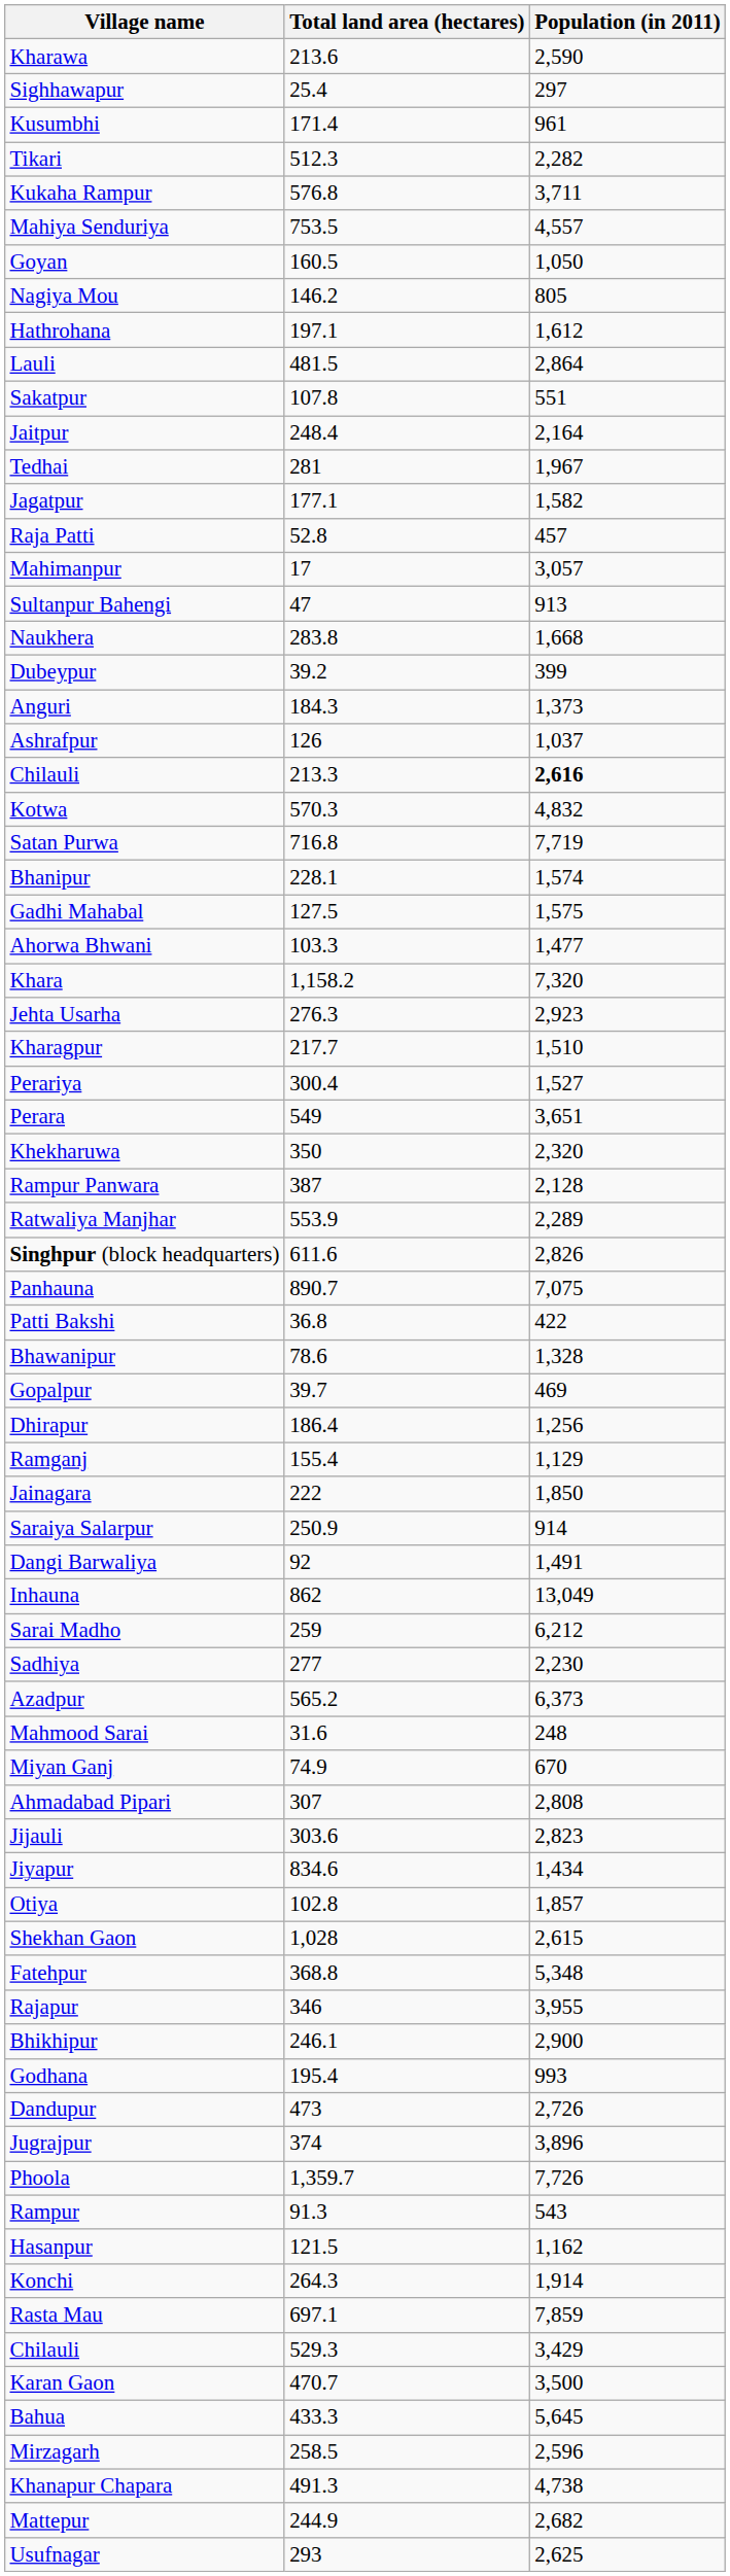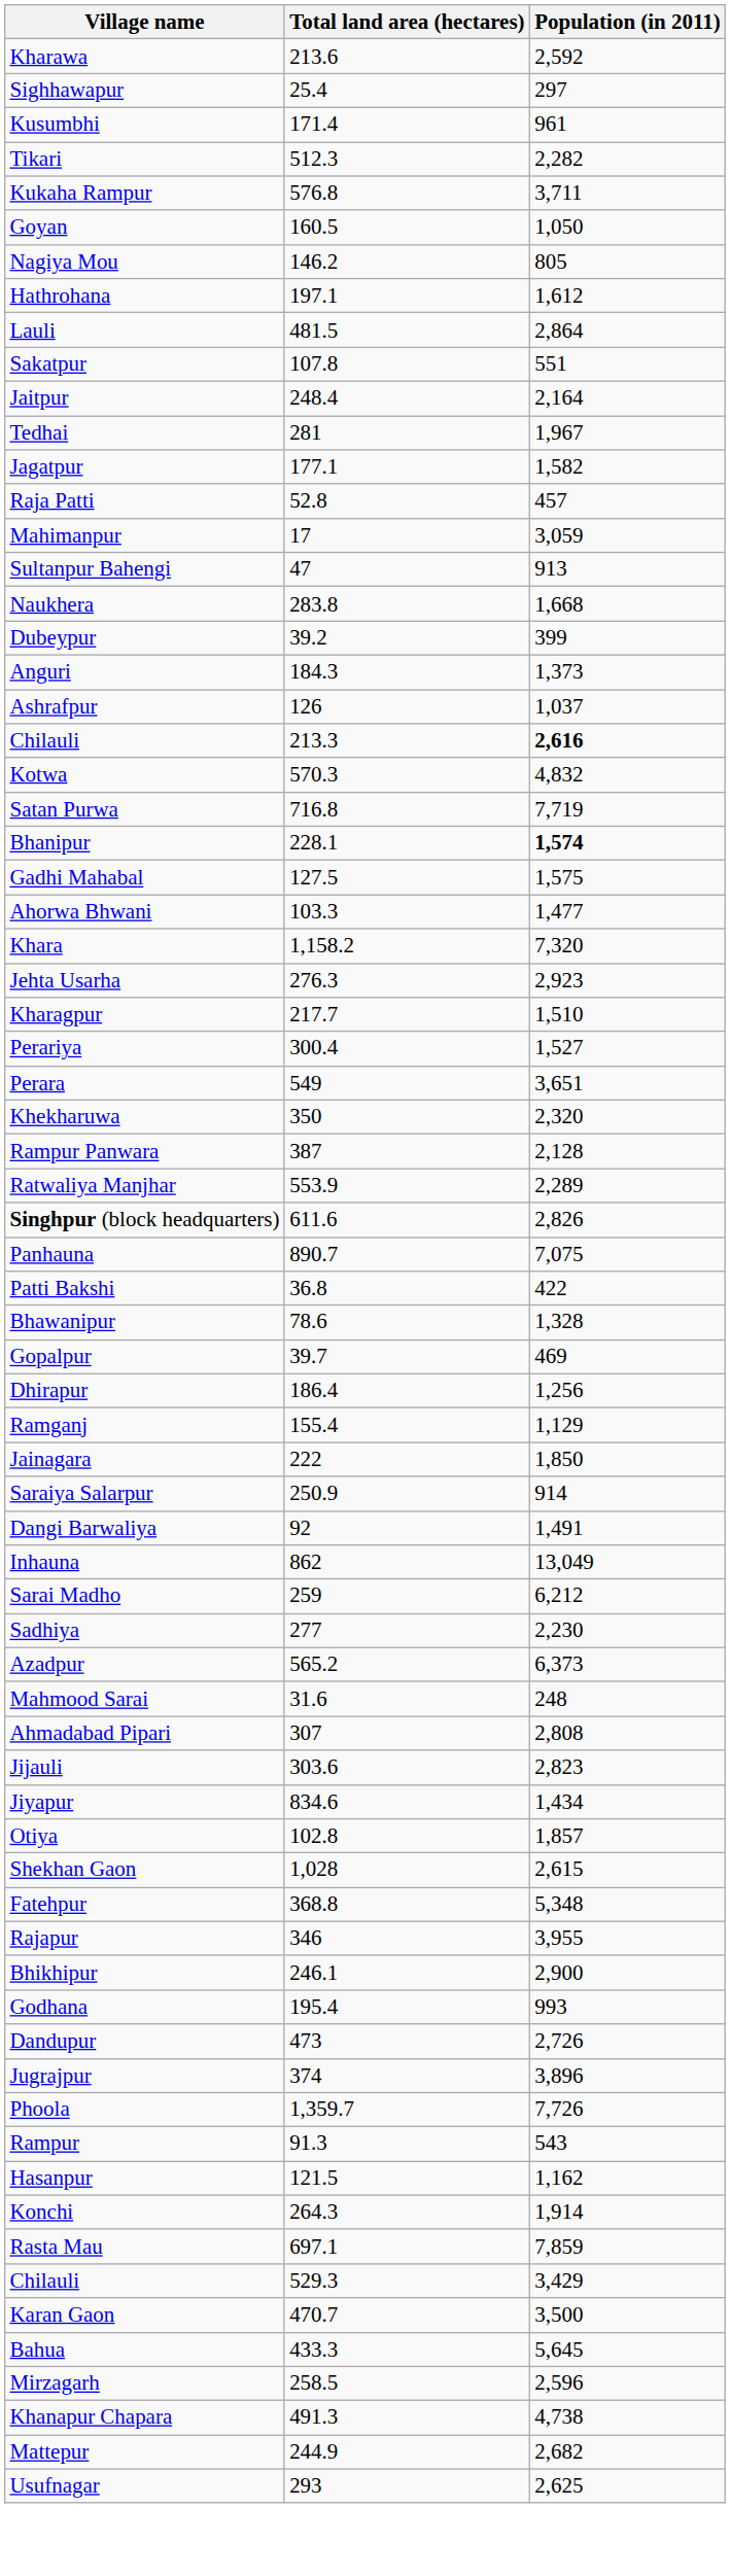 <table class="wikitable sortable">
 <tr>
 <th>Village name</th>
 <th>Total land area (hectares)</th>
 <th>Population (in 2011)</th>
 </tr>
 <tr>
 <td><a href='#'>Kharawa</a></td>
 <td>213.6</td>
-<td>2,590</td>
+<td>2,592</td>
 </tr>
 <tr>
 <td><a href='#'>Sighhawapur</a></td>
 <td>25.4</td>
 <td>297</td>
 </tr>
 <tr>
 <td><a href='#'>Kusumbhi</a></td>
 <td>171.4</td>
 <td>961</td>
 </tr>
 <tr>
 <td><a href='#'>Tikari</a></td>
 <td>512.3</td>
 <td>2,282</td>
 </tr>
 <tr>
 <td><a href='#'>Kukaha Rampur</a></td>
 <td>576.8</td>
 <td>3,711</td>
-</tr>
-<tr>
-<td><a href='#'>Mahiya Senduriya</a></td>
-<td>753.5</td>
-<td>4,557</td>
 </tr>
 <tr>
 <td><a href='#'>Goyan</a></td>
 <td>160.5</td>
 <td>1,050</td>
 </tr>
 <tr>
 <td><a href='#'>Nagiya Mou</a></td>
 <td>146.2</td>
 <td>805</td>
 </tr>
 <tr>
 <td><a href='#'>Hathrohana</a></td>
 <td>197.1</td>
 <td>1,612</td>
 </tr>
 <tr>
 <td><a href='#'>Lauli</a></td>
 <td>481.5</td>
 <td>2,864</td>
 </tr>
 <tr>
 <td><a href='#'>Sakatpur</a></td>
 <td>107.8</td>
 <td>551</td>
 </tr>
 <tr>
 <td><a href='#'>Jaitpur</a></td>
 <td>248.4</td>
 <td>2,164</td>
 </tr>
 <tr>
 <td><a href='#'>Tedhai</a></td>
 <td>281</td>
 <td>1,967</td>
 </tr>
 <tr>
 <td><a href='#'>Jagatpur</a></td>
 <td>177.1</td>
 <td>1,582</td>
 </tr>
 <tr>
 <td><a href='#'>Raja Patti</a></td>
 <td>52.8</td>
 <td>457</td>
 </tr>
 <tr>
 <td><a href='#'>Mahimanpur</a></td>
 <td>17</td>
-<td>3,057</td>
+<td>3,059</td>
 </tr>
 <tr>
 <td><a href='#'>Sultanpur Bahengi</a></td>
 <td>47</td>
 <td>913</td>
 </tr>
 <tr>
 <td><a href='#'>Naukhera</a></td>
 <td>283.8</td>
 <td>1,668</td>
 </tr>
 <tr>
 <td><a href='#'>Dubeypur</a></td>
 <td>39.2</td>
 <td>399</td>
 </tr>
 <tr>
 <td><a href='#'>Anguri</a></td>
 <td>184.3</td>
 <td>1,373</td>
 </tr>
 <tr>
 <td><a href='#'>Ashrafpur</a></td>
 <td>126</td>
 <td>1,037</td>
 </tr>
 <tr>
 <td><a href='#'>Chilauli</a></td>
 <td>213.3</td>
 <td><strong>2,616</strong></td>
 </tr>
 <tr>
 <td><a href='#'>Kotwa</a></td>
 <td>570.3</td>
 <td>4,832</td>
 </tr>
 <tr>
 <td><a href='#'>Satan Purwa</a></td>
 <td>716.8</td>
 <td>7,719</td>
 </tr>
 <tr>
 <td><a href='#'>Bhanipur</a></td>
 <td>228.1</td>
-<td>1,574</td>
+<td><strong>1,574</strong></td>
 </tr>
 <tr>
 <td><a href='#'>Gadhi Mahabal</a></td>
 <td>127.5</td>
 <td>1,575</td>
 </tr>
 <tr>
 <td><a href='#'>Ahorwa Bhwani</a></td>
 <td>103.3</td>
 <td>1,477</td>
 </tr>
 <tr>
 <td><a href='#'>Khara</a></td>
 <td>1,158.2</td>
 <td>7,320</td>
 </tr>
 <tr>
 <td><a href='#'>Jehta Usarha</a></td>
 <td>276.3</td>
 <td>2,923</td>
 </tr>
 <tr>
 <td><a href='#'>Kharagpur</a></td>
 <td>217.7</td>
 <td>1,510</td>
 </tr>
 <tr>
 <td><a href='#'>Perariya</a></td>
 <td>300.4</td>
 <td>1,527</td>
 </tr>
 <tr>
 <td><a href='#'>Perara</a></td>
 <td>549</td>
 <td>3,651</td>
 </tr>
 <tr>
 <td><a href='#'>Khekharuwa</a></td>
 <td>350</td>
 <td>2,320</td>
 </tr>
 <tr>
 <td><a href='#'>Rampur Panwara</a></td>
 <td>387</td>
 <td>2,128</td>
 </tr>
 <tr>
 <td><a href='#'>Ratwaliya Manjhar</a></td>
 <td>553.9</td>
 <td>2,289</td>
 </tr>
 <tr>
 <td><strong>Singhpur</strong> (block headquarters)</td>
 <td>611.6</td>
 <td>2,826</td>
 </tr>
 <tr>
 <td><a href='#'>Panhauna</a></td>
 <td>890.7</td>
 <td>7,075</td>
 </tr>
 <tr>
 <td><a href='#'>Patti Bakshi</a></td>
 <td>36.8</td>
 <td>422</td>
 </tr>
 <tr>
 <td><a href='#'>Bhawanipur</a></td>
 <td>78.6</td>
 <td>1,328</td>
 </tr>
 <tr>
 <td><a href='#'>Gopalpur</a></td>
 <td>39.7</td>
 <td>469</td>
 </tr>
 <tr>
 <td><a href='#'>Dhirapur</a></td>
 <td>186.4</td>
 <td>1,256</td>
 </tr>
 <tr>
 <td><a href='#'>Ramganj</a></td>
 <td>155.4</td>
 <td>1,129</td>
 </tr>
 <tr>
 <td><a href='#'>Jainagara</a></td>
 <td>222</td>
 <td>1,850</td>
 </tr>
 <tr>
 <td><a href='#'>Saraiya Salarpur</a></td>
 <td>250.9</td>
 <td>914</td>
 </tr>
 <tr>
 <td><a href='#'>Dangi Barwaliya</a></td>
 <td>92</td>
 <td>1,491</td>
 </tr>
 <tr>
 <td><a href='#'>Inhauna</a></td>
 <td>862</td>
 <td>13,049</td>
 </tr>
 <tr>
 <td><a href='#'>Sarai Madho</a></td>
 <td>259</td>
 <td>6,212</td>
 </tr>
 <tr>
 <td><a href='#'>Sadhiya</a></td>
 <td>277</td>
 <td>2,230</td>
 </tr>
 <tr>
 <td><a href='#'>Azadpur</a></td>
 <td>565.2</td>
 <td>6,373</td>
 </tr>
 <tr>
 <td><a href='#'>Mahmood Sarai</a></td>
 <td>31.6</td>
 <td>248</td>
 </tr>
 <tr>
-<td><a href='#'>Miyan Ganj</a></td>
-<td>74.9</td>
-<td>670</td>
-</tr>
-<tr>
 <td><a href='#'>Ahmadabad Pipari</a></td>
 <td>307</td>
 <td>2,808</td>
 </tr>
 <tr>
 <td><a href='#'>Jijauli</a></td>
 <td>303.6</td>
 <td>2,823</td>
 </tr>
 <tr>
 <td><a href='#'>Jiyapur</a></td>
 <td>834.6</td>
 <td>1,434</td>
 </tr>
 <tr>
 <td><a href='#'>Otiya</a></td>
 <td>102.8</td>
 <td>1,857</td>
 </tr>
 <tr>
 <td><a href='#'>Shekhan Gaon</a></td>
 <td>1,028</td>
 <td>2,615</td>
 </tr>
 <tr>
 <td><a href='#'>Fatehpur</a></td>
 <td>368.8</td>
 <td>5,348</td>
 </tr>
 <tr>
 <td><a href='#'>Rajapur</a></td>
 <td>346</td>
 <td>3,955</td>
 </tr>
 <tr>
 <td><a href='#'>Bhikhipur</a></td>
 <td>246.1</td>
 <td>2,900</td>
 </tr>
 <tr>
 <td><a href='#'>Godhana</a></td>
 <td>195.4</td>
 <td>993</td>
 </tr>
 <tr>
 <td><a href='#'>Dandupur</a></td>
 <td>473</td>
 <td>2,726</td>
 </tr>
 <tr>
 <td><a href='#'>Jugrajpur</a></td>
 <td>374</td>
 <td>3,896</td>
 </tr>
 <tr>
 <td><a href='#'>Phoola</a></td>
 <td>1,359.7</td>
 <td>7,726</td>
 </tr>
 <tr>
 <td><a href='#'>Rampur</a></td>
 <td>91.3</td>
 <td>543</td>
 </tr>
 <tr>
 <td><a href='#'>Hasanpur</a></td>
 <td>121.5</td>
 <td>1,162</td>
 </tr>
 <tr>
 <td><a href='#'>Konchi</a></td>
 <td>264.3</td>
 <td>1,914</td>
 </tr>
 <tr>
 <td><a href='#'>Rasta Mau</a></td>
 <td>697.1</td>
 <td>7,859</td>
 </tr>
 <tr>
 <td><a href='#'>Chilauli</a></td>
 <td>529.3</td>
 <td>3,429</td>
 </tr>
 <tr>
 <td><a href='#'>Karan Gaon</a></td>
 <td>470.7</td>
 <td>3,500</td>
 </tr>
 <tr>
 <td><a href='#'>Bahua</a></td>
 <td>433.3</td>
 <td>5,645</td>
 </tr>
 <tr>
 <td><a href='#'>Mirzagarh</a></td>
 <td>258.5</td>
 <td>2,596</td>
 </tr>
 <tr>
 <td><a href='#'>Khanapur Chapara</a></td>
 <td>491.3</td>
 <td>4,738</td>
 </tr>
 <tr>
 <td><a href='#'>Mattepur</a></td>
 <td>244.9</td>
 <td>2,682</td>
 </tr>
 <tr>
 <td><a href='#'>Usufnagar</a></td>
 <td>293</td>
 <td>2,625</td>
 </tr>
 </table>
